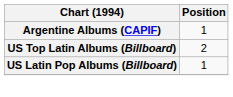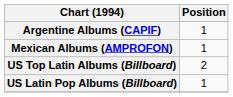 <table class="wikitable sortable plainrowheaders">
 <tr>
 <th style="text-align:center;">Chart (1994)</th>
 <th style="text-align:center;">Position</th>
 </tr>
 <tr>
 <th scope="row" align="left">Argentine Albums (<a href='#'>CAPIF</a>)</th>
+<td align="center">1</td>
+</tr>
+<tr>
+<th scope="row" align="left">Mexican Albums (<a href='#'>AMPROFON</a>)</th>
 <td align="center">1</td>
 </tr>
 <tr>
 <th scope="row" align="left">US Top Latin Albums (<em>Billboard</em>)</th>
 <td style="text-align:center;">2</td>
 </tr>
 <tr>
 <th scope="row" align="left">US Latin Pop Albums (<em>Billboard</em>)</th>
 <td style="text-align:center;">1</td>
 </tr>
 <tr>
 </tr>
 </table>
